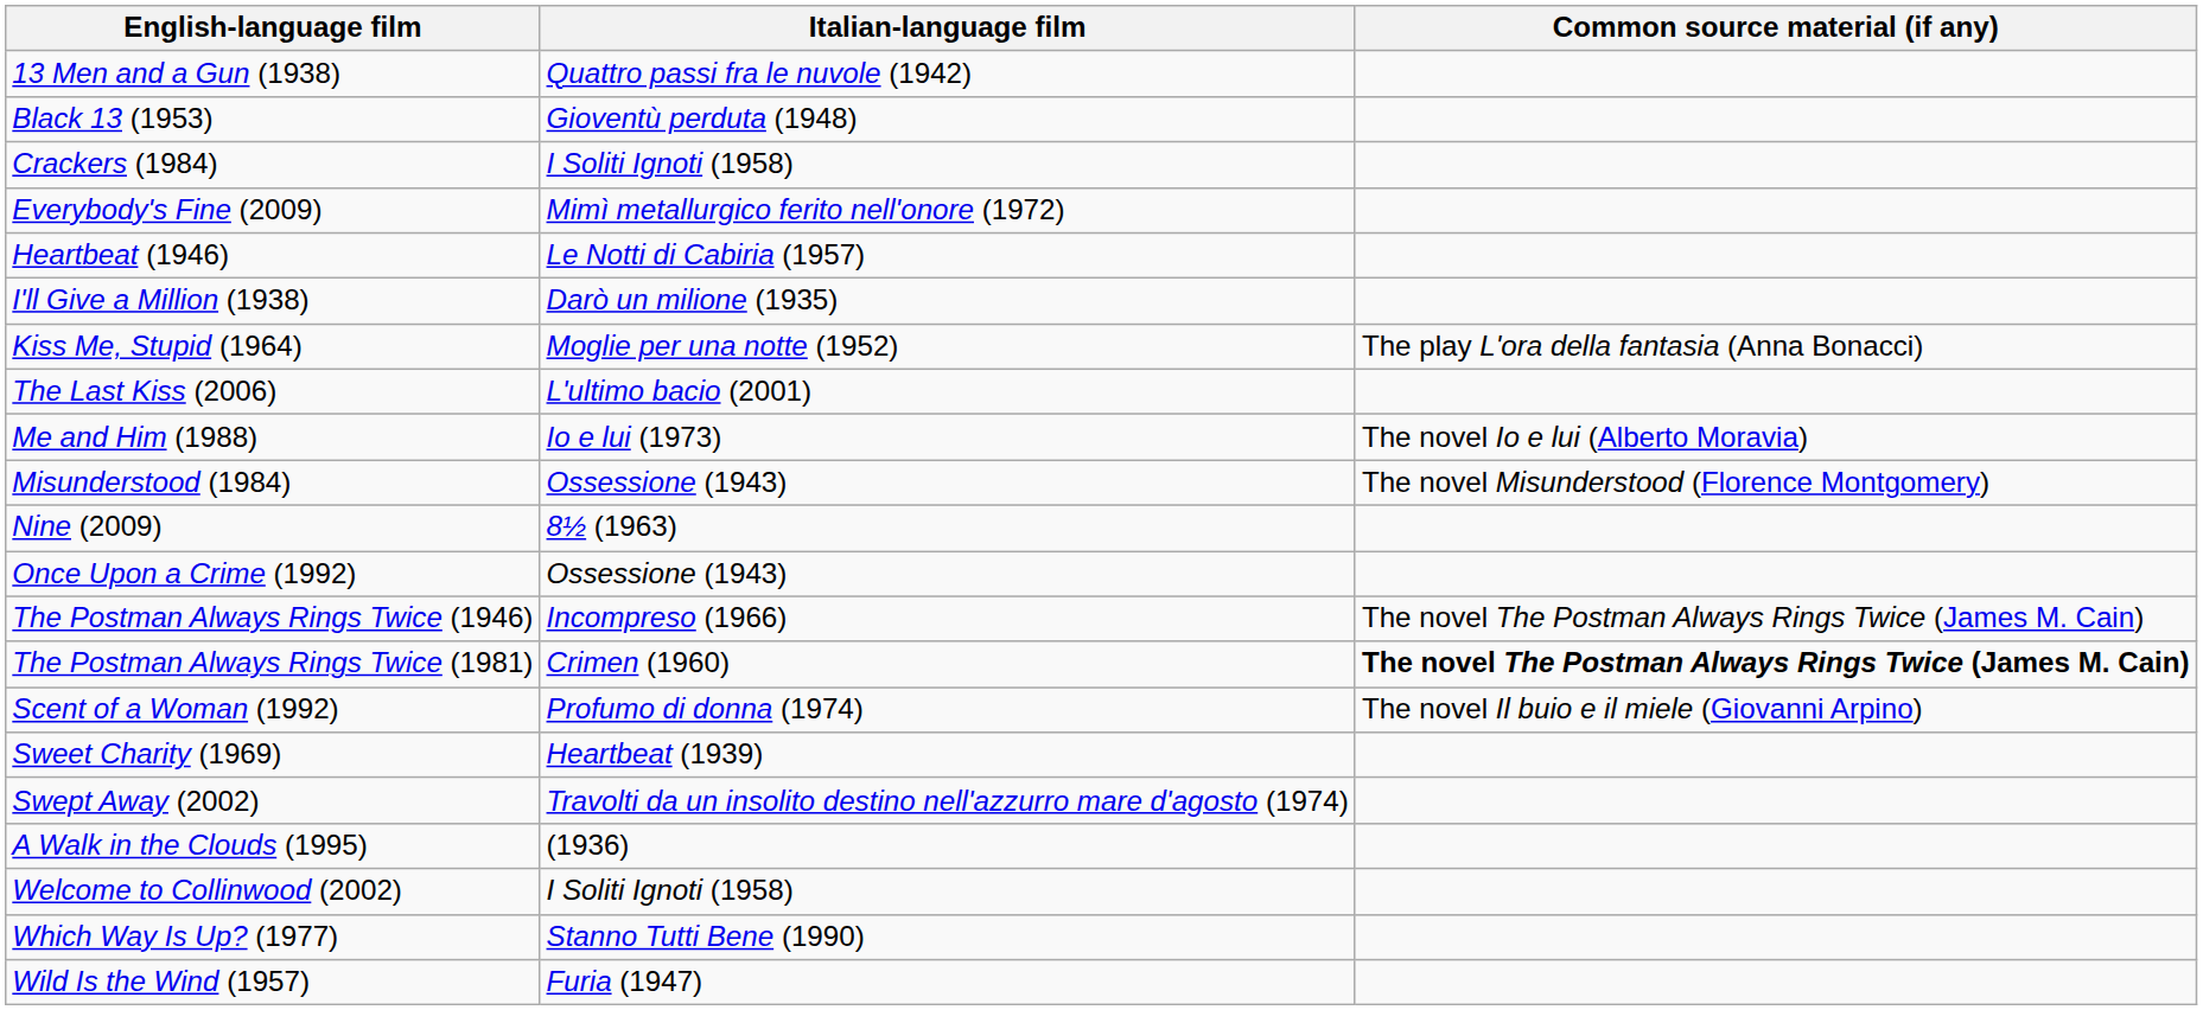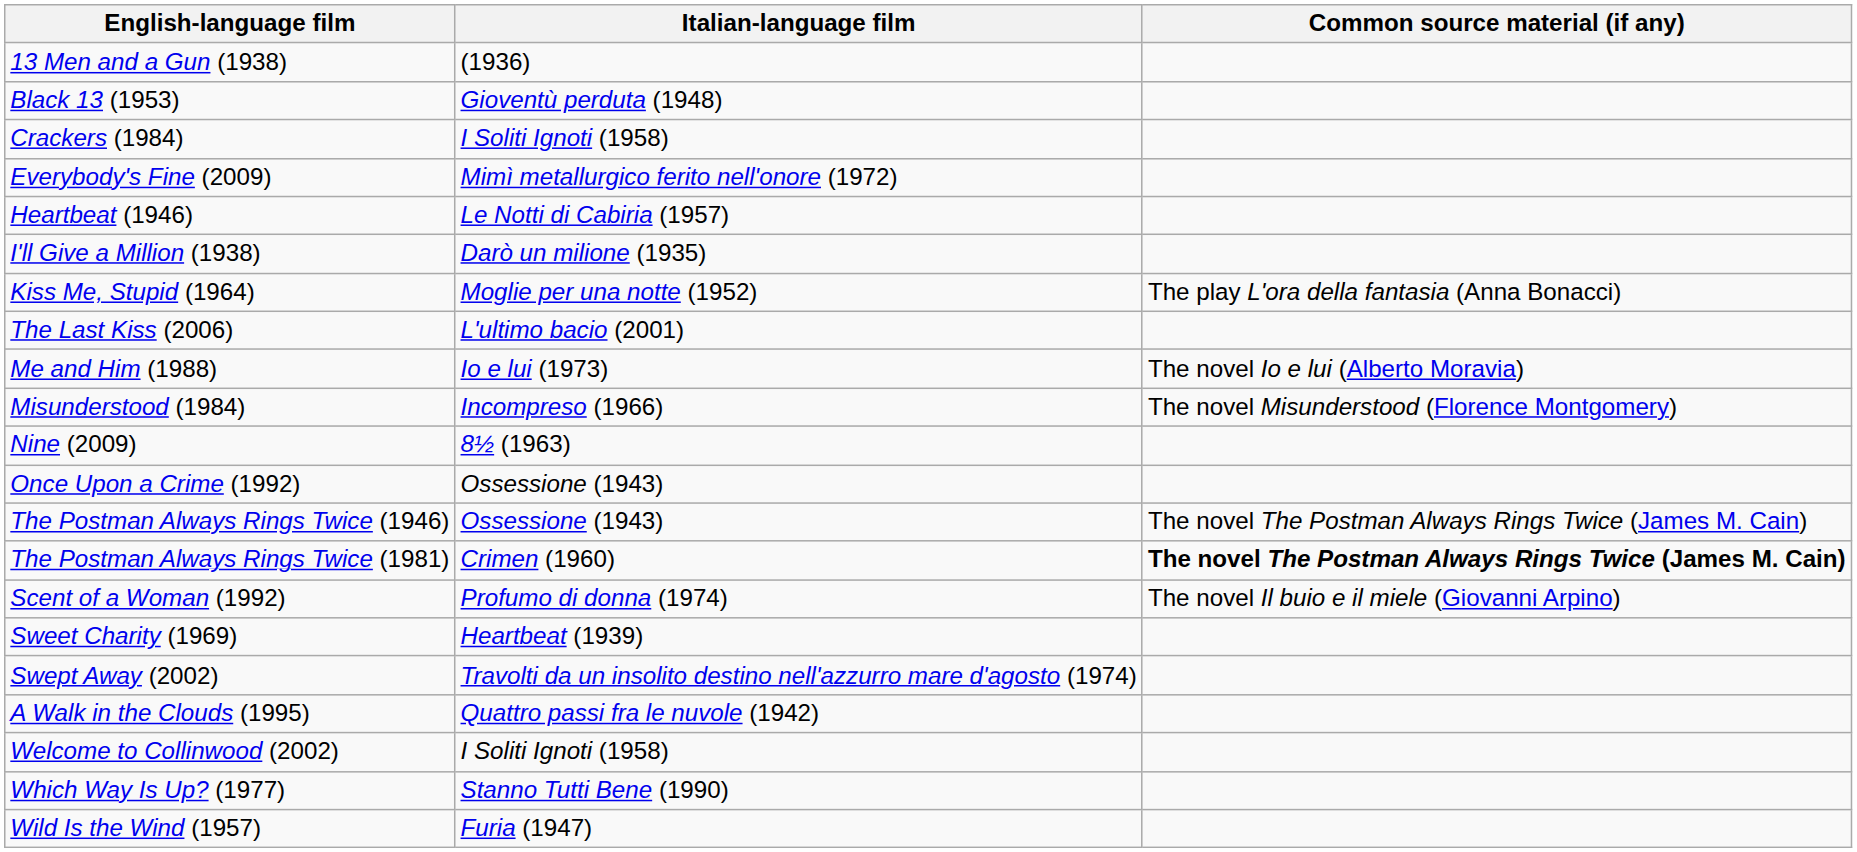 <table class="wikitable">
 <tr>
 <th>English-language film</th>
 <th>Italian-language film</th>
 <th>Common source material (if any)</th>
 </tr>
 <tr>
 <td><em><a href='#'>13 Men and a Gun</a></em> (1938)</td>
-<td><em><a href='#'>Quattro passi fra le nuvole</a></em> (1942)</td>
+<td><em></em> (1936)</td>
 <td></td>
 </tr>
 <tr>
 <td><em><a href='#'>Black 13</a></em> (1953)</td>
 <td><em><a href='#'>Gioventù perduta</a></em> (1948)</td>
 <td></td>
 </tr>
 <tr>
 <td><em><a href='#'>Crackers</a></em> (1984)</td>
 <td><em><a href='#'>I Soliti Ignoti</a></em> (1958)</td>
 <td></td>
 </tr>
 <tr>
 <td><em><a href='#'>Everybody's Fine</a></em> (2009)</td>
 <td><em><a href='#'>Mimì metallurgico ferito nell'onore</a></em> (1972)</td>
 <td></td>
 </tr>
 <tr>
 <td><em><a href='#'>Heartbeat</a></em> (1946)</td>
 <td><em><a href='#'>Le Notti di Cabiria</a></em> (1957)</td>
 <td></td>
 </tr>
 <tr>
 <td><em><a href='#'>I'll Give a Million</a></em> (1938)</td>
 <td><em><a href='#'>Darò un milione</a></em> (1935)</td>
 <td></td>
 </tr>
 <tr>
 <td><em><a href='#'>Kiss Me, Stupid</a></em> (1964)</td>
 <td><em><a href='#'>Moglie per una notte</a></em> (1952)</td>
 <td>The play <em>L'ora della fantasia</em> (Anna Bonacci)</td>
 </tr>
 <tr>
 <td><em><a href='#'>The Last Kiss</a></em> (2006)</td>
 <td><em><a href='#'>L'ultimo bacio</a></em> (2001)</td>
 <td></td>
 </tr>
 <tr>
 <td><em><a href='#'>Me and Him</a></em> (1988)</td>
 <td><em><a href='#'>Io e lui</a></em> (1973)</td>
 <td>The novel <em>Io e lui</em> (<a href='#'>Alberto Moravia</a>)</td>
 </tr>
 <tr>
 <td><em><a href='#'>Misunderstood</a></em> (1984)</td>
-<td><em><a href='#'>Ossessione</a></em> (1943)</td>
+<td><em><a href='#'>Incompreso</a></em> (1966)</td>
 <td>The novel <em>Misunderstood</em> (<a href='#'>Florence Montgomery</a>)</td>
 </tr>
 <tr>
 <td><em><a href='#'>Nine</a></em> (2009)</td>
 <td><em><a href='#'>8½</a></em> (1963)</td>
 <td></td>
 </tr>
 <tr>
 <td><em><a href='#'>Once Upon a Crime</a></em> (1992)</td>
 <td><em>Ossessione</em> (1943)</td>
 <td></td>
 </tr>
 <tr>
 <td><em><a href='#'>The Postman Always Rings Twice</a></em> (1946)</td>
-<td><em><a href='#'>Incompreso</a></em> (1966)</td>
+<td><em><a href='#'>Ossessione</a></em> (1943)</td>
 <td>The novel <em>The Postman Always Rings Twice</em> (<a href='#'>James M. Cain</a>)</td>
 </tr>
 <tr>
 <td><em><a href='#'>The Postman Always Rings Twice</a></em> (1981)</td>
 <td><em><a href='#'>Crimen</a></em> (1960)</td>
 <td><strong>The novel <em>The Postman Always Rings Twice</em> (James M. Cain)</strong></td>
 </tr>
 <tr>
 <td><em><a href='#'>Scent of a Woman</a></em> (1992)</td>
 <td><em><a href='#'>Profumo di donna</a></em> (1974)</td>
 <td>The novel <em>Il buio e il miele</em> (<a href='#'>Giovanni Arpino</a>)</td>
 </tr>
 <tr>
 <td><em><a href='#'>Sweet Charity</a></em> (1969)</td>
 <td><em><a href='#'>Heartbeat</a></em> (1939)</td>
 <td></td>
 </tr>
 <tr>
 <td><em><a href='#'>Swept Away</a></em> (2002)</td>
 <td><em><a href='#'>Travolti da un insolito destino nell'azzurro mare d'agosto</a></em> (1974)</td>
 <td></td>
 </tr>
 <tr>
 <td><em><a href='#'>A Walk in the Clouds</a></em> (1995)</td>
-<td><em></em> (1936)</td>
+<td><em><a href='#'>Quattro passi fra le nuvole</a></em> (1942)</td>
 <td></td>
 </tr>
 <tr>
 <td><em><a href='#'>Welcome to Collinwood</a></em> (2002)</td>
 <td><em>I Soliti Ignoti</em> (1958)</td>
 <td></td>
 </tr>
 <tr>
 <td><em><a href='#'>Which Way Is Up?</a></em> (1977)</td>
 <td><em><a href='#'>Stanno Tutti Bene</a></em> (1990)</td>
 <td></td>
 </tr>
 <tr>
 <td><em><a href='#'>Wild Is the Wind</a></em> (1957)</td>
 <td><em><a href='#'>Furia</a></em> (1947)</td>
 <td></td>
 </tr>
 </table>
